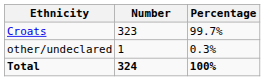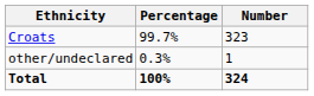 <table class="wikitable">
 <tr>
 <th width="100px">Ethnicity</th>
+<th width="80px">Percentage</th>
 <th width="80px">Number</th>
-<th width="80px">Percentage</th>
 </tr>
 <tr>
 <td><a href='#'>Croats</a></td>
+<td>99.7%</td>
 <td>323</td>
-<td>99.7%</td>
 </tr>
 <tr>
 <td>other/undeclared</td>
+<td>0.3%</td>
 <td>1</td>
-<td>0.3%</td>
 </tr>
 <tr>
 <td><strong>Total</strong></td>
+<td><strong>100%</strong></td>
 <td><strong>324</strong></td>
-<td><strong>100%</strong></td>
 </tr>
 </table>
